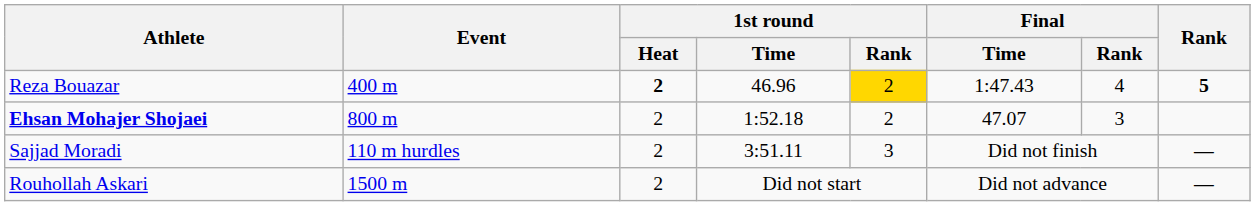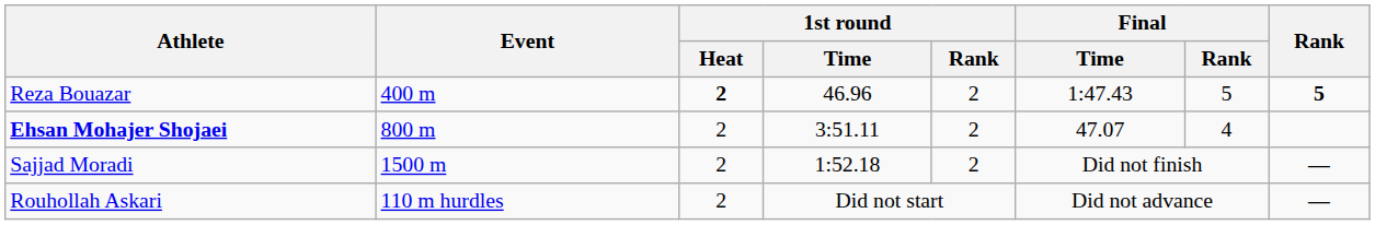 <table class="wikitable" width="72%" style="text-align:center; font-size:90%">
 <tr>
 <th rowspan="2" width="22%">Athlete</th>
 <th rowspan="2" width="18%">Event</th>
 <th colspan="3" width="20%">1st round</th>
 <th colspan="2" width="15%">Final</th>
 <th rowspan="2" width="6%">Rank</th>
 </tr>
 <tr>
 <th width="5%">Heat</th>
 <th width="10%">Time</th>
 <th>Rank</th>
 <th width="10%">Time</th>
 <th>Rank</th>
 </tr>
 <tr>
 <td align="left"><a href='#'>Reza Bouazar</a></td>
 <td align="left"><a href='#'>400 m</a></td>
 <td><strong>2</strong></td>
 <td>46.96</td>
-<td style="background: gold;">2 <strong></strong></td>
+<td>2 <strong></strong></td>
 <td>1:47.43</td>
-<td>4</td>
+<td>5</td>
 <td align=center><strong>5</strong></td>
 </tr>
 <tr>
 <td align="left"><strong><a href='#'>Ehsan Mohajer Shojaei</a></strong></td>
 <td align="left"><a href='#'>800 m</a></td>
 <td>2</td>
-<td>1:52.18</td>
+<td>3:51.11</td>
 <td>2 <strong></strong></td>
 <td>47.07</td>
-<td>3</td>
+<td>4</td>
 <td align=center></td>
 </tr>
 <tr>
 <td align="left"><a href='#'>Sajjad Moradi</a></td>
-<td align="left"><a href='#'>110 m hurdles</a></td>
+<td align="left"><a href='#'>1500 m</a></td>
 <td>2</td>
-<td>3:51.11</td>
-<td>3 <strong></strong></td>
+<td>1:52.18</td>
+<td>2 <strong></strong></td>
 <td colspan=2>Did not finish</td>
 <td><strong>—</strong></td>
 </tr>
 <tr>
 <td align="left"><a href='#'>Rouhollah Askari</a></td>
-<td align="left"><a href='#'>1500 m</a></td>
+<td align="left"><a href='#'>110 m hurdles</a></td>
 <td>2</td>
 <td colspan=2>Did not start</td>
 <td colspan=2>Did not advance</td>
 <td><strong>—</strong></td>
 </tr>
 </table>
